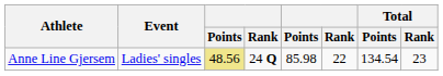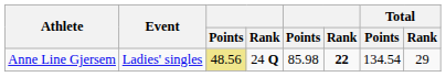 <table class="wikitable" style="font-size:90%">
 <tr>
 <th rowspan="2">Athlete</th>
 <th rowspan="2">Event</th>
 <th colspan="2"></th>
 <th colspan="2"></th>
 <th colspan="2">Total</th>
 </tr>
 <tr style="font-size:95%">
 <th>Points</th>
 <th>Rank</th>
 <th>Points</th>
 <th>Rank</th>
 <th>Points</th>
 <th>Rank</th>
 </tr>
 <tr align=center>
 <td align=left><a href='#'>Anne Line Gjersem</a></td>
 <td align=left><a href='#'>Ladies' singles</a></td>
 <td style="background: khaki;">48.56</td>
 <td>24 <strong>Q</strong></td>
 <td>85.98</td>
-<td>22</td>
+<td><strong>22</strong></td>
 <td>134.54</td>
-<td>23</td>
+<td>29</td>
 </tr>
 </table>
